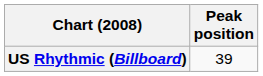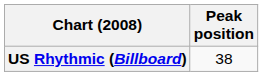 <table class="wikitable plainrowheaders" style="text-align:center">
 <tr>
 <th scope="col">Chart (2008)</th>
 <th scope="col">Peak<br>position</th>
 </tr>
 <tr>
 <th scope="row">US <a href='#'>Rhythmic</a> (<em><a href='#'>Billboard</a></em>)</th>
-<td>39</td>
+<td>38</td>
 </tr>
 </table>
